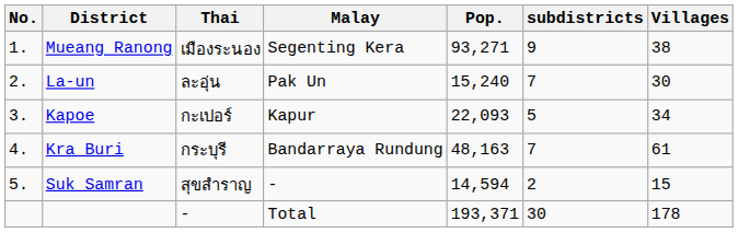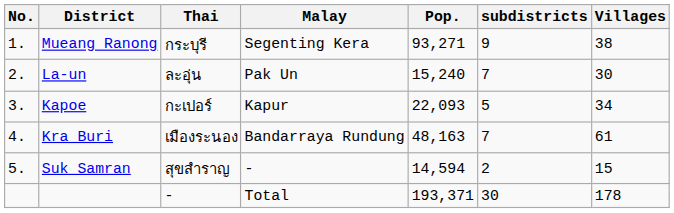 <table class="wikitable wikitable" syle="width:50%;">
 <tr>
 <th>No.</th>
 <th>District</th>
 <th>Thai</th>
 <th>Malay</th>
 <th>Pop.</th>
 <th>subdistricts</th>
 <th>Villages</th>
 </tr>
 <tr>
 <td>1.</td>
 <td><a href='#'>Mueang Ranong</a></td>
-<td>เมืองระนอง</td>
+<td>กระบุรี</td>
 <td>Segenting Kera</td>
 <td>93,271</td>
 <td>9</td>
 <td>38</td>
 </tr>
 <tr>
 <td>2.</td>
 <td><a href='#'>La-un</a></td>
 <td>ละอุ่น</td>
 <td>Pak Un</td>
 <td>15,240</td>
 <td>7</td>
 <td>30</td>
 </tr>
 <tr>
 <td>3.</td>
 <td><a href='#'>Kapoe</a></td>
 <td>กะเปอร์</td>
 <td>Kapur</td>
 <td>22,093</td>
 <td>5</td>
 <td>34</td>
 </tr>
 <tr>
 <td>4.</td>
 <td><a href='#'>Kra Buri</a></td>
-<td>กระบุรี</td>
+<td>เมืองระนอง</td>
 <td>Bandarraya Rundung</td>
 <td>48,163</td>
 <td>7</td>
 <td>61</td>
 </tr>
 <tr>
 <td>5.</td>
 <td><a href='#'>Suk Samran</a></td>
 <td>สุขสำราญ</td>
 <td>-</td>
 <td>14,594</td>
 <td>2</td>
 <td>15</td>
 </tr>
 <tr>
 <td></td>
 <td></td>
 <td>-</td>
 <td>Total</td>
 <td>193,371</td>
 <td>30</td>
 <td>178</td>
 </tr>
 </table>
